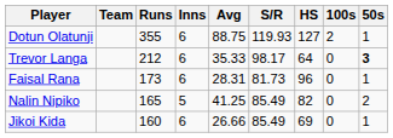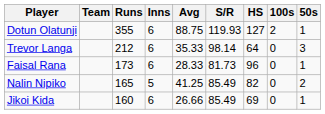 <table class="wikitable">
 <tr>
 <th>Player</th>
 <th>Team</th>
 <th>Runs</th>
 <th>Inns</th>
 <th>Avg</th>
 <th>S/R</th>
 <th>HS</th>
 <th>100s</th>
 <th>50s</th>
 </tr>
 <tr>
 <td><a href='#'>Dotun Olatunji</a></td>
 <td></td>
 <td>355</td>
 <td>6</td>
 <td>88.75</td>
 <td>119.93</td>
 <td>127</td>
 <td>2</td>
 <td>1</td>
 </tr>
 <tr>
 <td><a href='#'>Trevor Langa</a></td>
 <td></td>
 <td>212</td>
 <td>6</td>
 <td>35.33</td>
-<td>98.17</td>
+<td>98.14</td>
 <td>64</td>
 <td>0</td>
-<td><strong>3</strong></td>
+<td>3</td>
 </tr>
 <tr>
 <td><a href='#'>Faisal Rana</a></td>
 <td></td>
 <td>173</td>
 <td>6</td>
-<td>28.31</td>
+<td>28.33</td>
 <td>81.73</td>
 <td>96</td>
 <td>0</td>
 <td>1</td>
 </tr>
 <tr>
 <td><a href='#'>Nalin Nipiko</a></td>
 <td></td>
 <td>165</td>
 <td>5</td>
 <td>41.25</td>
 <td>85.49</td>
 <td>82</td>
 <td>0</td>
 <td>2</td>
 </tr>
 <tr>
 <td><a href='#'>Jikoi Kida</a></td>
 <td></td>
 <td>160</td>
 <td>6</td>
 <td>26.66</td>
 <td>85.49</td>
 <td>69</td>
 <td>0</td>
 <td>1</td>
 </tr>
 </table>
